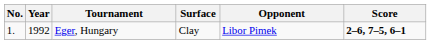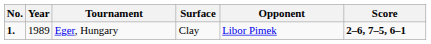 <table class="sortable wikitable" style=font-size:97%>
 <tr>
 <th width=20>No.</th>
 <th width=30>Year</th>
 <th width=170>Tournament</th>
 <th width=55>Surface</th>
 <th width=170>Opponent</th>
 <th style="width:110px" class="unsortable">Score</th>
 </tr>
 <tr>
-<td>1.</td>
-<td>1992</td>
+<td><strong>1.</strong></td>
+<td>1989</td>
 <td><a href='#'>Eger</a>, Hungary</td>
 <td>Clay</td>
 <td> <a href='#'>Libor Pimek</a></td>
 <td><strong>2–6, 7–5, 6–1</strong></td>
 </tr>
 </table>
